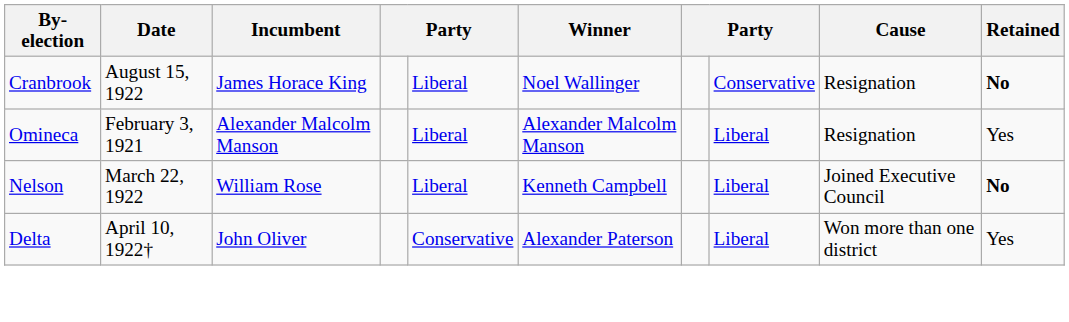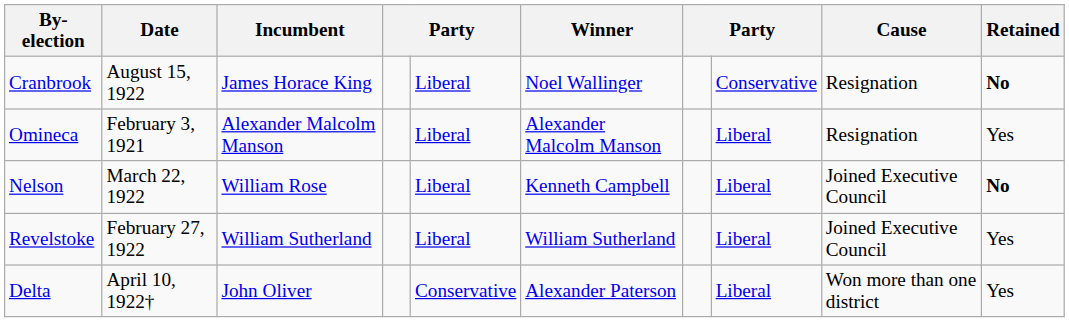 <table class=wikitable style="width:100%">
 <tr>
 <th>By-election</th>
 <th>Date</th>
 <th>Incumbent</th>
 <th colspan=2>Party</th>
 <th>Winner</th>
 <th colspan=2>Party</th>
 <th>Cause</th>
 <th>Retained</th>
 </tr>
 <tr>
 <td><a href='#'>Cranbrook</a></td>
 <td>August 15, 1922</td>
 <td><a href='#'>James Horace King</a></td>
 <td>    </td>
 <td><a href='#'>Liberal</a></td>
 <td><a href='#'>Noel Wallinger</a></td>
 <td>    </td>
 <td><a href='#'>Conservative</a></td>
 <td>Resignation</td>
 <td><strong>No</strong></td>
 </tr>
 <tr>
 <td><a href='#'>Omineca</a></td>
 <td>February 3, 1921</td>
 <td><a href='#'>Alexander Malcolm Manson</a></td>
 <td>    </td>
 <td><a href='#'>Liberal</a></td>
 <td><a href='#'>Alexander Malcolm Manson</a></td>
 <td>    </td>
 <td><a href='#'>Liberal</a></td>
 <td>Resignation</td>
 <td>Yes</td>
 </tr>
 <tr>
 <td><a href='#'>Nelson</a></td>
 <td>March 22, 1922</td>
 <td><a href='#'>William Rose</a></td>
 <td>    </td>
 <td><a href='#'>Liberal</a></td>
 <td><a href='#'>Kenneth Campbell</a></td>
 <td>    </td>
 <td><a href='#'>Liberal</a></td>
 <td>Joined Executive Council</td>
 <td><strong>No</strong></td>
 </tr>
 <tr>
+<td><a href='#'>Revelstoke</a></td>
+<td>February 27, 1922</td>
+<td><a href='#'>William Sutherland</a></td>
+<td>    </td>
+<td><a href='#'>Liberal</a></td>
+<td><a href='#'>William Sutherland</a></td>
+<td>    </td>
+<td><a href='#'>Liberal</a></td>
+<td>Joined Executive Council</td>
+<td>Yes</td>
+</tr>
+<tr>
 <td><a href='#'>Delta</a></td>
 <td>April 10, 1922†</td>
 <td><a href='#'>John Oliver</a></td>
 <td>    </td>
 <td><a href='#'>Conservative</a></td>
 <td><a href='#'>Alexander Paterson</a></td>
 <td>    </td>
 <td><a href='#'>Liberal</a></td>
 <td>Won more than one district</td>
 <td>Yes</td>
 </tr>
 </table>
